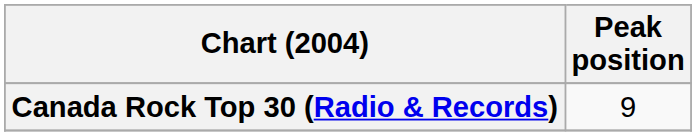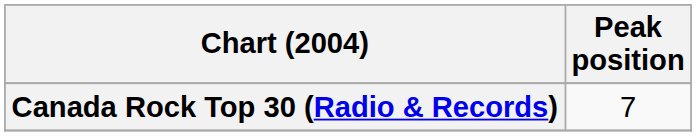 <table class="wikitable sortable plainrowheaders" style="text-align:center;">
 <tr>
 <th scope="col">Chart (2004)</th>
 <th scope="col">Peak<br>position</th>
 </tr>
 <tr>
 </tr>
 <tr>
 <th scope="row">Canada Rock Top 30 (<a href='#'>Radio & Records</a>)</th>
-<td>9</td>
+<td>7</td>
 </tr>
 <tr>
 </tr>
 <tr>
 </tr>
 <tr>
 </tr>
 <tr>
 </tr>
 <tr>
 </tr>
 <tr>
 </tr>
 <tr>
 </tr>
 <tr>
 </tr>
 <tr>
 </tr>
 <tr>
 </tr>
 <tr>
 </tr>
 </table>
